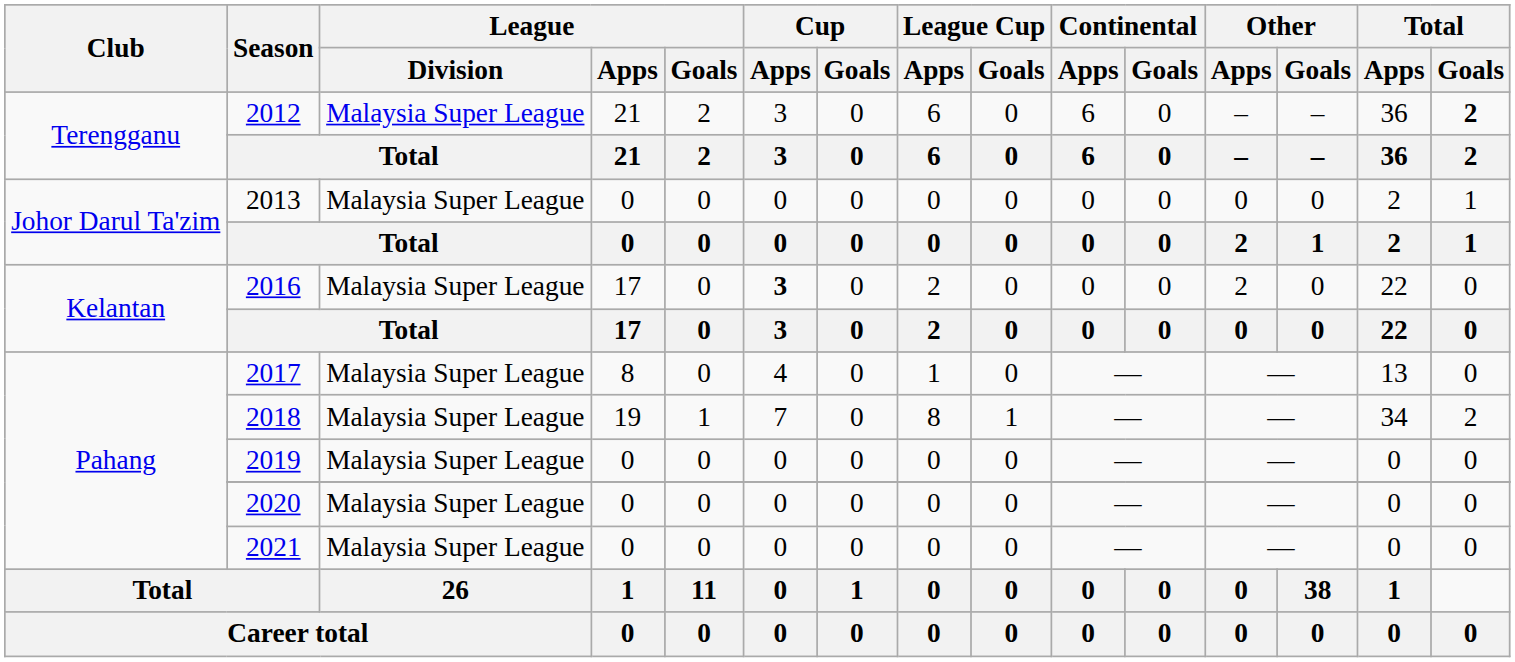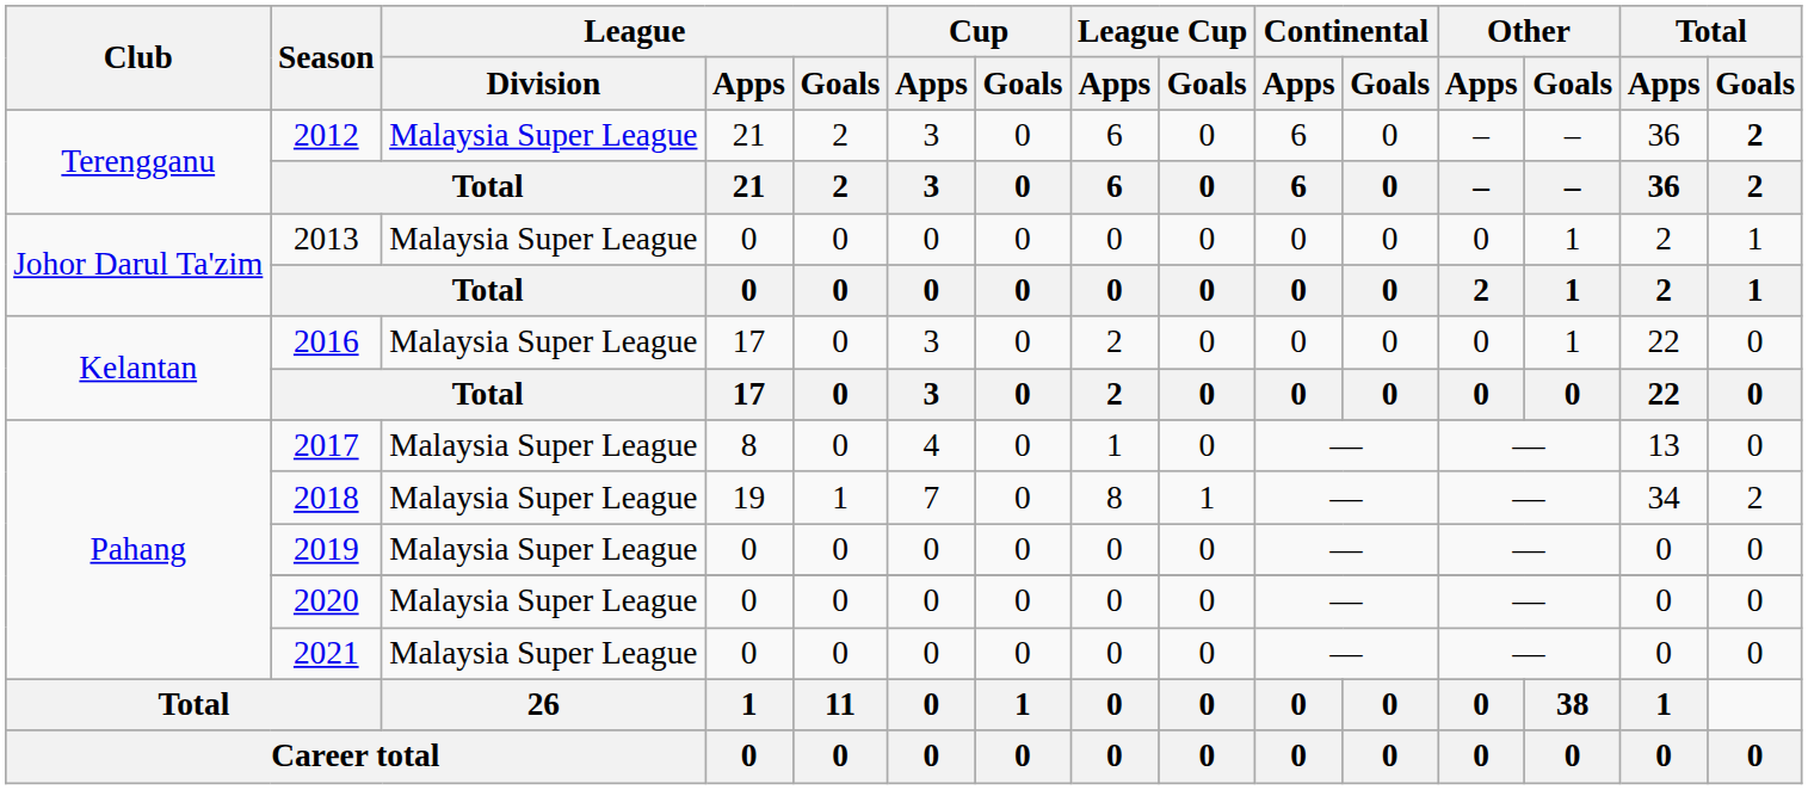 <table class=wikitable style="text-align: center">
 <tr>
 <th rowspan=2>Club</th>
 <th rowspan=2>Season</th>
 <th colspan=3>League</th>
 <th colspan=2>Cup</th>
 <th colspan=2>League Cup</th>
 <th colspan=2>Continental</th>
 <th colspan=2>Other</th>
 <th colspan=2>Total</th>
 </tr>
 <tr>
 <th>Division</th>
 <th>Apps</th>
 <th>Goals</th>
 <th>Apps</th>
 <th>Goals</th>
 <th>Apps</th>
 <th>Goals</th>
 <th>Apps</th>
 <th>Goals</th>
 <th>Apps</th>
 <th>Goals</th>
 <th>Apps</th>
 <th>Goals</th>
 </tr>
 <tr>
 <td rowspan="2"><a href='#'>Terengganu</a></td>
 <td><a href='#'>2012</a></td>
 <td><a href='#'>Malaysia Super League</a></td>
 <td>21</td>
 <td>2</td>
 <td>3</td>
 <td>0</td>
 <td>6</td>
 <td>0</td>
 <td>6</td>
 <td>0</td>
 <td>–</td>
 <td>–</td>
 <td>36</td>
 <td><strong>2</strong></td>
 </tr>
 <tr>
 <th colspan=2>Total</th>
 <th>21</th>
 <th>2</th>
 <th>3</th>
 <th>0</th>
 <th>6</th>
 <th>0</th>
 <th>6</th>
 <th>0</th>
 <th>–</th>
 <th>–</th>
 <th>36</th>
 <th>2</th>
 </tr>
 <tr>
 <td rowspan="2"><a href='#'>Johor Darul Ta'zim</a></td>
 <td>2013</td>
 <td>Malaysia Super League</td>
 <td>0</td>
 <td>0</td>
 <td>0</td>
 <td>0</td>
 <td>0</td>
 <td>0</td>
 <td>0</td>
 <td>0</td>
 <td>0</td>
-<td>0</td>
+<td>1</td>
 <td>2</td>
 <td>1</td>
 </tr>
 <tr>
 <th colspan=2>Total</th>
 <th>0</th>
 <th>0</th>
 <th>0</th>
 <th>0</th>
 <th>0</th>
 <th>0</th>
 <th>0</th>
 <th>0</th>
 <th>2</th>
 <th>1</th>
 <th>2</th>
 <th>1</th>
 </tr>
 <tr>
 <td rowspan="2"><a href='#'>Kelantan</a></td>
 <td><a href='#'>2016</a></td>
 <td>Malaysia Super League</td>
 <td>17</td>
 <td>0</td>
-<td><strong>3</strong></td>
+<td>3</td>
 <td>0</td>
 <td>2</td>
 <td>0</td>
 <td>0</td>
 <td>0</td>
-<td>2</td>
 <td>0</td>
+<td>1</td>
 <td>22</td>
 <td>0</td>
 </tr>
 <tr>
 <th colspan=2>Total</th>
 <th>17</th>
 <th>0</th>
 <th>3</th>
 <th>0</th>
 <th>2</th>
 <th>0</th>
 <th>0</th>
 <th>0</th>
 <th>0</th>
 <th>0</th>
 <th>22</th>
 <th>0</th>
 </tr>
 <tr>
 <td rowspan="6"><a href='#'>Pahang</a></td>
 <td><a href='#'>2017</a></td>
 <td>Malaysia Super League</td>
 <td>8</td>
 <td>0</td>
 <td>4</td>
 <td>0</td>
 <td>1</td>
 <td>0</td>
 <td colspan=2>—</td>
 <td colspan=2>—</td>
 <td>13</td>
 <td>0</td>
 </tr>
 <tr>
 <td><a href='#'>2018</a></td>
 <td>Malaysia Super League</td>
 <td>19</td>
 <td>1</td>
 <td>7</td>
 <td>0</td>
 <td>8</td>
 <td>1</td>
 <td colspan=2>—</td>
 <td colspan=2>—</td>
 <td>34</td>
 <td>2</td>
 </tr>
 <tr>
 <td><a href='#'>2019</a></td>
 <td>Malaysia Super League</td>
 <td>0</td>
 <td>0</td>
 <td>0</td>
 <td>0</td>
 <td>0</td>
 <td>0</td>
 <td colspan=2>—</td>
 <td colspan=2>—</td>
 <td>0</td>
 <td>0</td>
 </tr>
 <tr>
 </tr>
 <tr>
 <td><a href='#'>2020</a></td>
 <td>Malaysia Super League</td>
 <td>0</td>
 <td>0</td>
 <td>0</td>
 <td>0</td>
 <td>0</td>
 <td>0</td>
 <td colspan=2>—</td>
 <td colspan=2>—</td>
 <td>0</td>
 <td>0</td>
 </tr>
 <tr>
 <td><a href='#'>2021</a></td>
 <td>Malaysia Super League</td>
 <td>0</td>
 <td>0</td>
 <td>0</td>
 <td>0</td>
 <td>0</td>
 <td>0</td>
 <td colspan=2>—</td>
 <td colspan=2>—</td>
 <td>0</td>
 <td>0</td>
 </tr>
 <tr>
 <th colspan=2>Total</th>
 <th>26</th>
 <th>1</th>
 <th>11</th>
 <th>0</th>
 <th>1</th>
 <th>0</th>
 <th>0</th>
 <th>0</th>
 <th>0</th>
 <th>0</th>
 <th>38</th>
 <th>1</th>
 </tr>
 <tr>
 <th colspan=3>Career total</th>
 <th>0</th>
 <th>0</th>
 <th>0</th>
 <th>0</th>
 <th>0</th>
 <th>0</th>
 <th>0</th>
 <th>0</th>
 <th>0</th>
 <th>0</th>
 <th>0</th>
 <th>0</th>
 </tr>
 </table>
